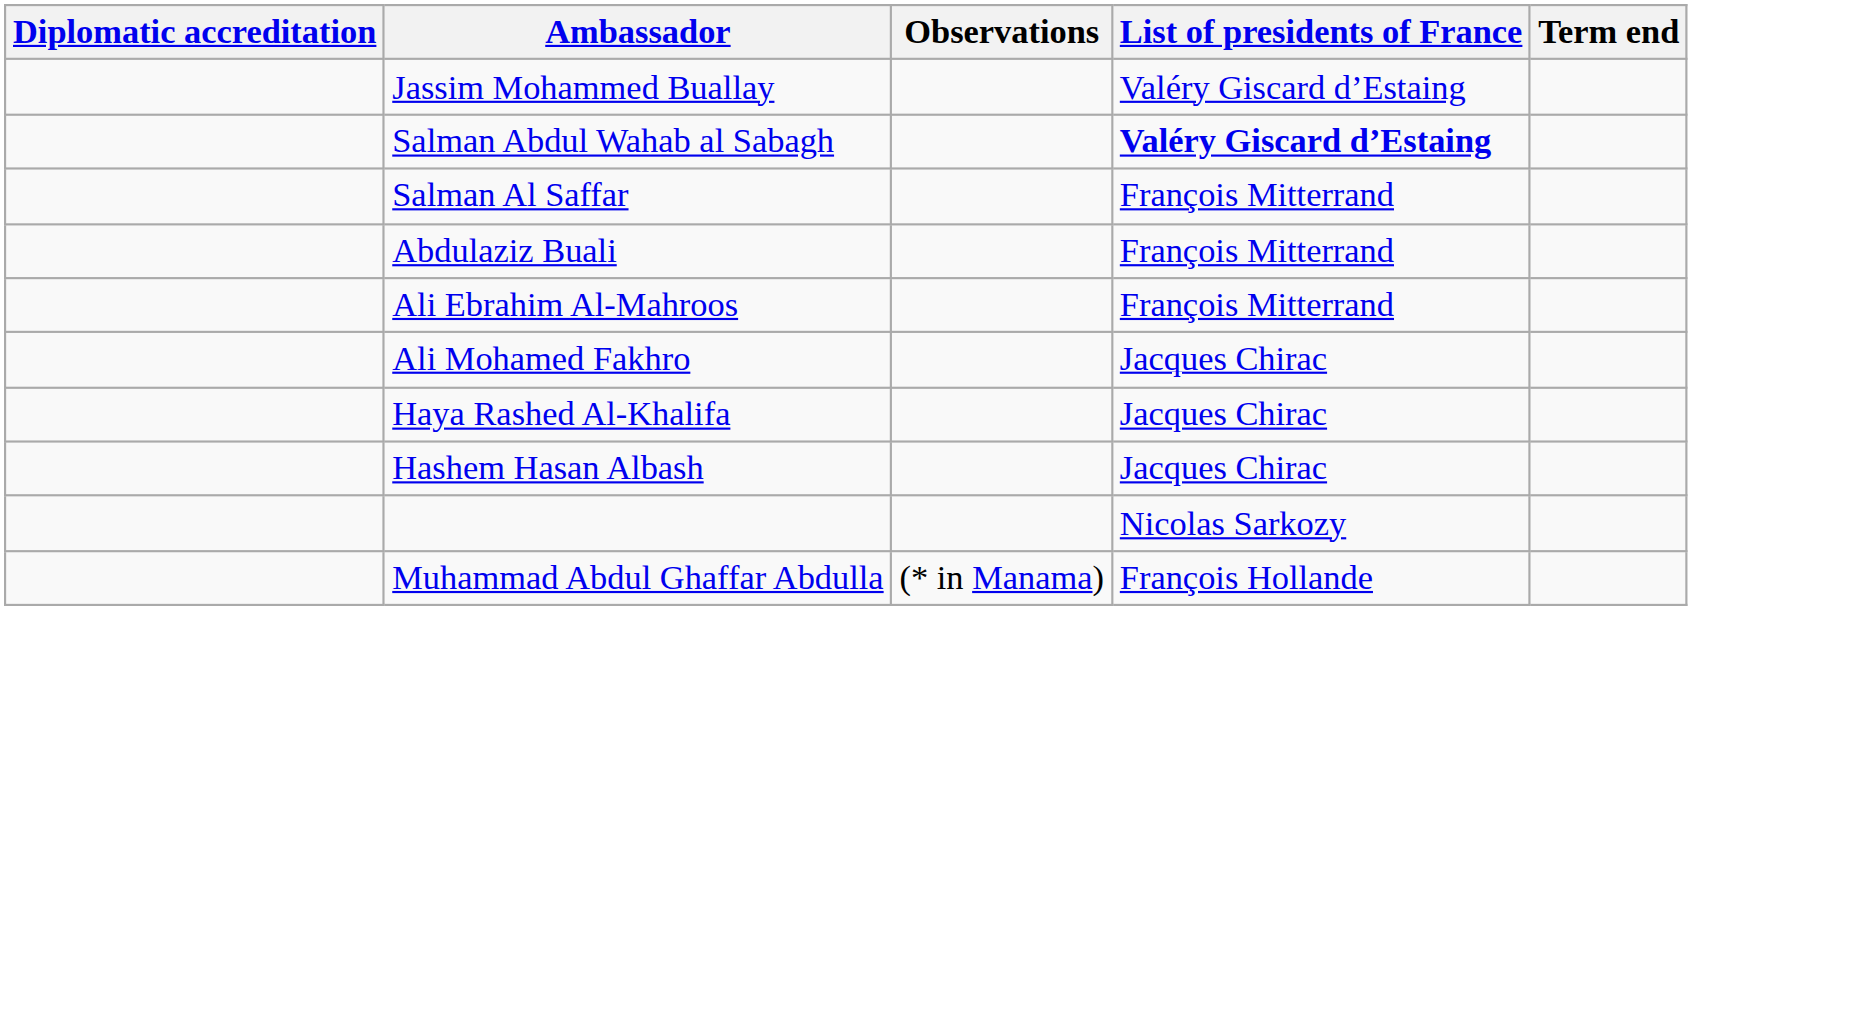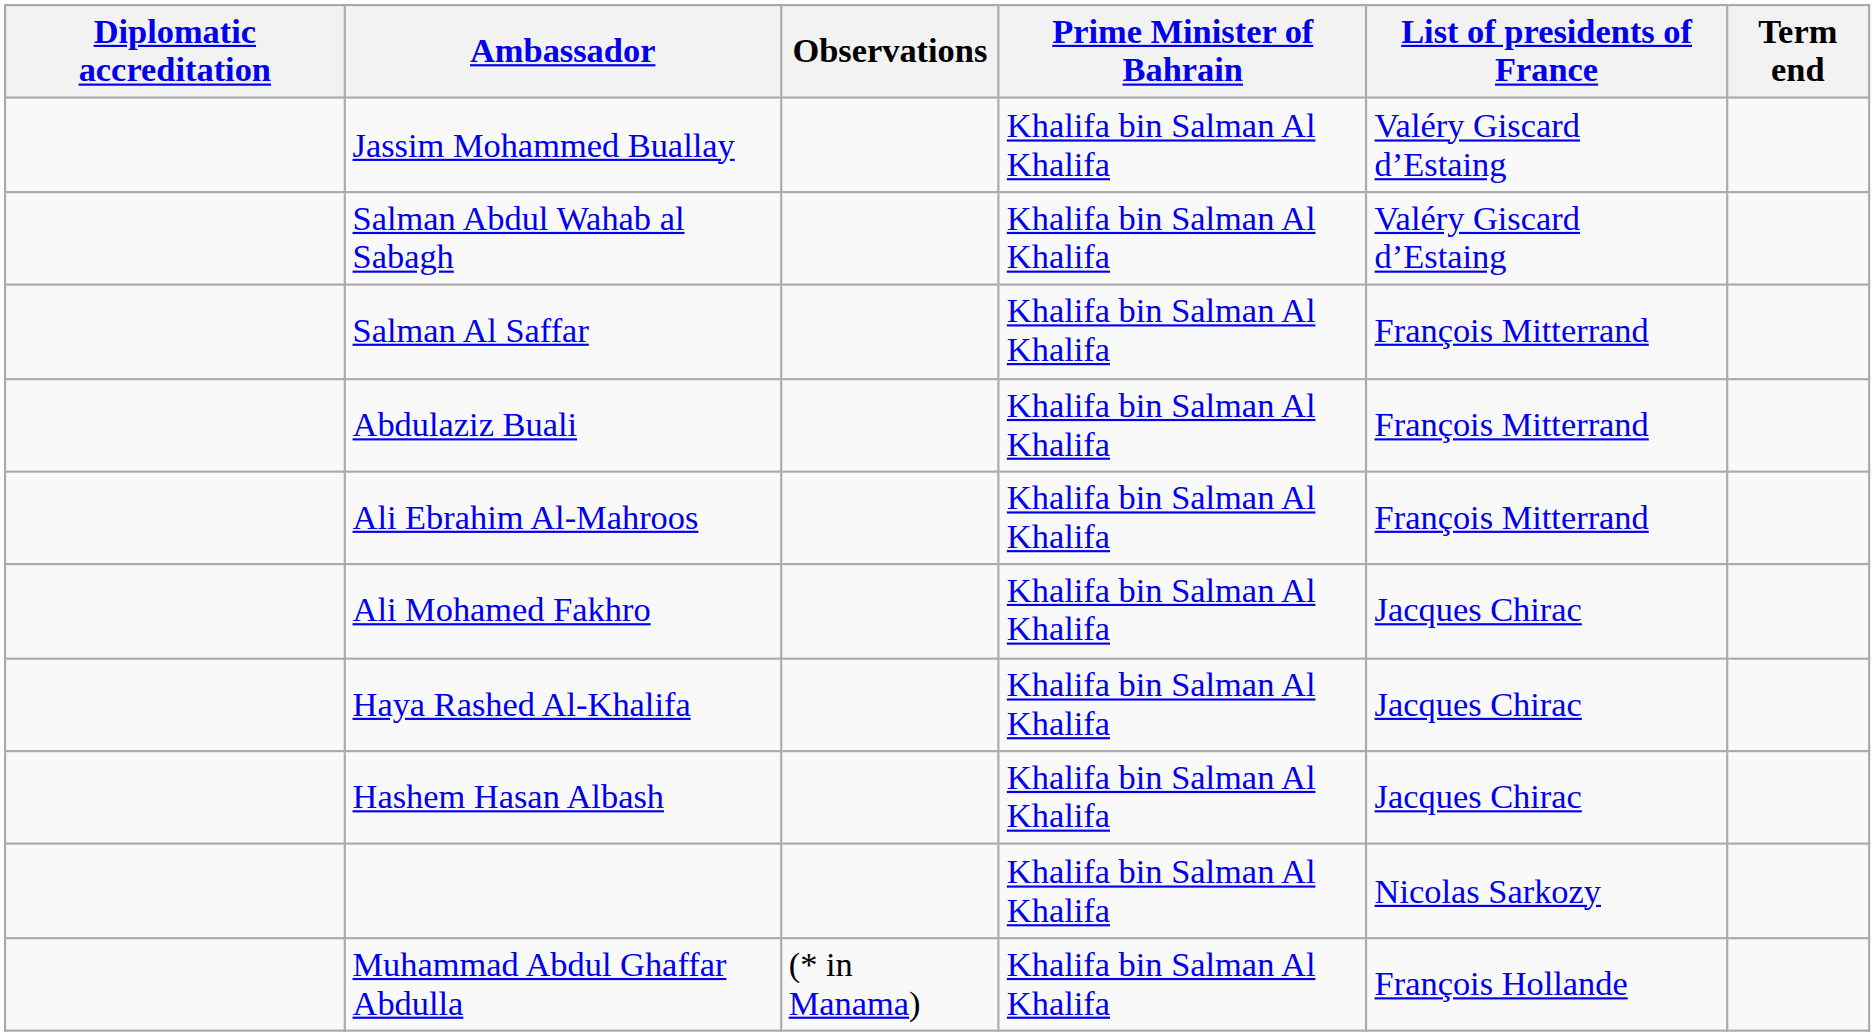 <table class="wikitable sortable">
 <tr>
 <th><a href='#'>Diplomatic accreditation</a></th>
 <th><a href='#'>Ambassador</a></th>
 <th>Observations</th>
+<th><a href='#'>Prime Minister of Bahrain</a></th>
 <th><a href='#'>List of presidents of France</a></th>
 <th>Term end</th>
 </tr>
 <tr>
 <td></td>
 <td><a href='#'>Jassim Mohammed Buallay</a></td>
 <td></td>
+<td><a href='#'>Khalifa bin Salman Al Khalifa</a></td>
 <td><a href='#'>Valéry Giscard d’Estaing</a></td>
 <td></td>
 </tr>
 <tr>
 <td></td>
 <td><a href='#'>Salman Abdul Wahab al Sabagh</a></td>
 <td></td>
-<td><strong><a href='#'>Valéry Giscard d’Estaing</a></strong></td>
+<td><a href='#'>Khalifa bin Salman Al Khalifa</a></td>
+<td><a href='#'>Valéry Giscard d’Estaing</a></td>
 <td></td>
 </tr>
 <tr>
 <td></td>
 <td><a href='#'>Salman Al Saffar</a></td>
 <td></td>
+<td><a href='#'>Khalifa bin Salman Al Khalifa</a></td>
 <td><a href='#'>François Mitterrand</a></td>
 <td></td>
 </tr>
 <tr>
 <td></td>
 <td><a href='#'>Abdulaziz Buali</a></td>
 <td></td>
+<td><a href='#'>Khalifa bin Salman Al Khalifa</a></td>
 <td><a href='#'>François Mitterrand</a></td>
 <td></td>
 </tr>
 <tr>
 <td></td>
 <td><a href='#'>Ali Ebrahim Al-Mahroos</a></td>
 <td></td>
+<td><a href='#'>Khalifa bin Salman Al Khalifa</a></td>
 <td><a href='#'>François Mitterrand</a></td>
 <td></td>
 </tr>
 <tr>
 <td></td>
 <td><a href='#'>Ali Mohamed Fakhro</a></td>
 <td></td>
+<td><a href='#'>Khalifa bin Salman Al Khalifa</a></td>
 <td><a href='#'>Jacques Chirac</a></td>
 <td></td>
 </tr>
 <tr>
 <td></td>
 <td><a href='#'>Haya Rashed Al-Khalifa</a></td>
 <td></td>
+<td><a href='#'>Khalifa bin Salman Al Khalifa</a></td>
 <td><a href='#'>Jacques Chirac</a></td>
 <td></td>
 </tr>
 <tr>
 <td></td>
 <td><a href='#'>Hashem Hasan Albash</a></td>
 <td></td>
+<td><a href='#'>Khalifa bin Salman Al Khalifa</a></td>
 <td><a href='#'>Jacques Chirac</a></td>
 <td></td>
 </tr>
 <tr>
 <td></td>
 <td></td>
 <td></td>
+<td><a href='#'>Khalifa bin Salman Al Khalifa</a></td>
 <td><a href='#'>Nicolas Sarkozy</a></td>
 <td></td>
 </tr>
 <tr>
 <td></td>
 <td><a href='#'>Muhammad Abdul Ghaffar Abdulla</a></td>
 <td>(* in <a href='#'>Manama</a>)<br></td>
+<td><a href='#'>Khalifa bin Salman Al Khalifa</a></td>
 <td><a href='#'>François Hollande</a></td>
 <td></td>
 </tr>
 </table>
